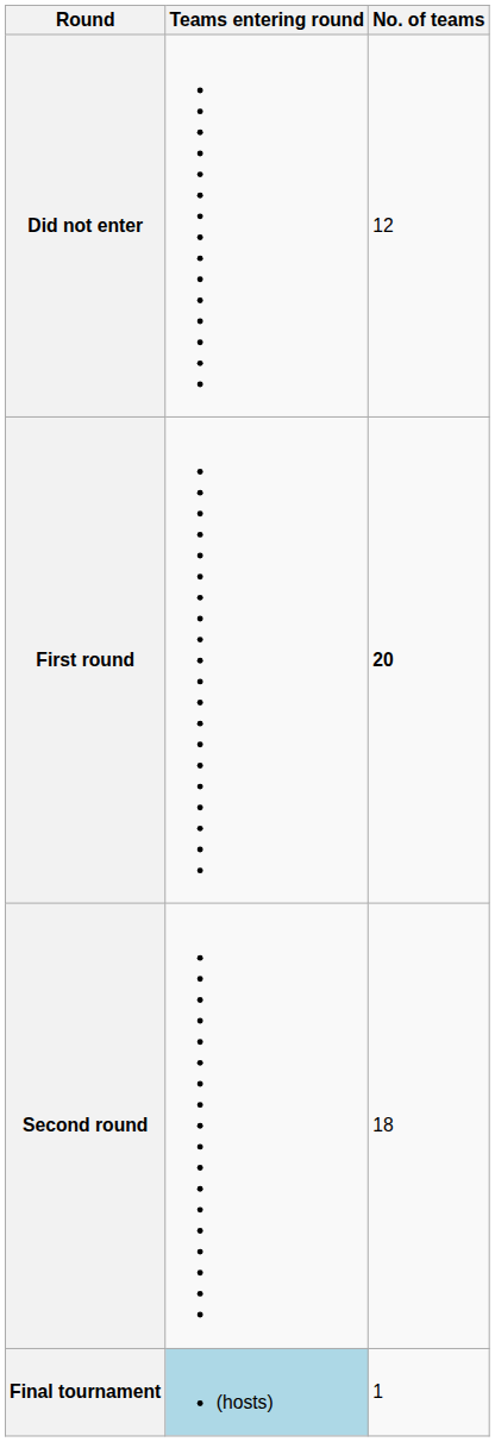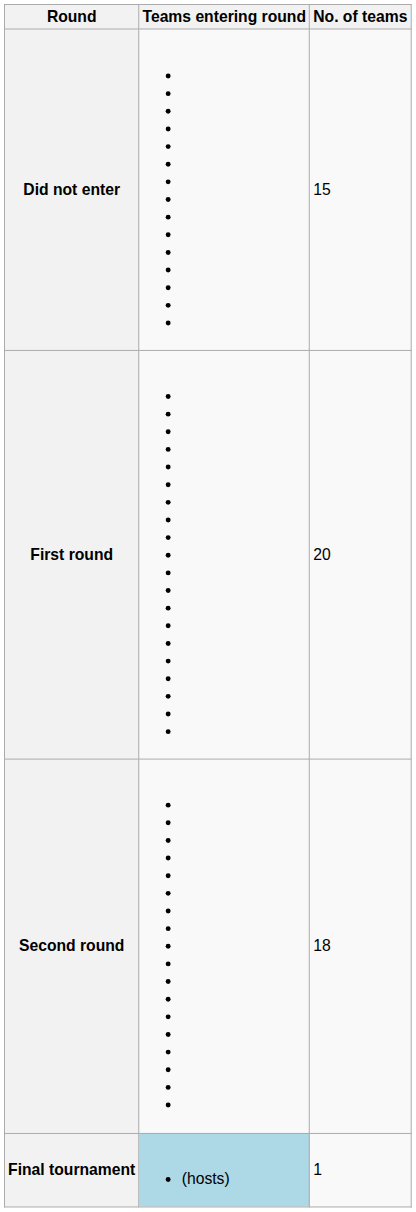 <table class="wikitable">
 <tr>
 <th>Round</th>
 <th>Teams entering round</th>
 <th>No. of teams</th>
 </tr>
 <tr>
 <th>Did not enter</th>
 <td><br><ul><li></li><li></li><li></li><li></li><li></li><li></li><li></li><li></li><li></li><li></li><li></li><li></li><li></li><li></li><li></li></ul></td>
-<td>12</td>
+<td>15</td>
 </tr>
 <tr>
 <th>First round</th>
 <td><br><ul><li></li><li></li><li></li><li></li><li></li><li></li><li></li><li></li><li></li><li></li><li></li><li></li><li></li><li></li><li></li><li></li><li></li><li></li><li></li><li></li></ul></td>
-<td><strong>20</strong></td>
+<td>20</td>
 </tr>
 <tr>
 <th>Second round</th>
 <td><br><ul><li></li><li></li><li></li><li></li><li></li><li></li><li></li><li></li><li></li><li></li><li></li><li></li><li></li><li></li><li></li><li></li><li></li><li></li></ul></td>
 <td>18</td>
 </tr>
 <tr>
 <th>Final tournament</th>
 <td style="background: lightblue;"><br><ul><li> (hosts)</li></ul></td>
 <td>1</td>
 </tr>
 </table>
